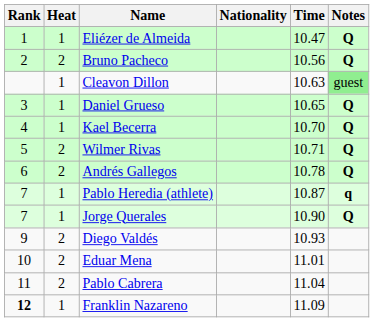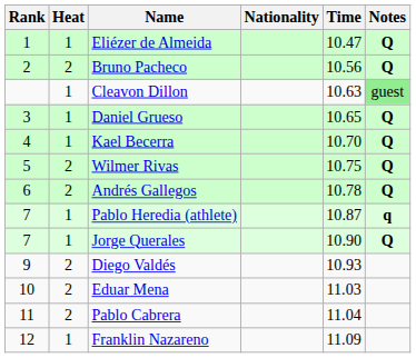 <table class="wikitable sortable" style="text-align:center">
 <tr>
 <th>Rank</th>
 <th>Heat</th>
 <th>Name</th>
 <th>Nationality</th>
 <th>Time</th>
 <th>Notes</th>
 </tr>
 <tr bgcolor=ccffcc>
 <td align=center>1</td>
 <td align=center>1</td>
 <td align=left><a href='#'>Eliézer de Almeida</a></td>
 <td align=left></td>
 <td>10.47</td>
 <td><strong>Q</strong></td>
 </tr>
 <tr bgcolor=ccffcc>
 <td align=center>2</td>
 <td align=center>2</td>
 <td align=left><a href='#'>Bruno Pacheco</a></td>
 <td align=left></td>
 <td>10.56</td>
 <td><strong>Q</strong></td>
 </tr>
 <tr>
 <td align=center></td>
 <td align=center>1</td>
 <td align=left><a href='#'>Cleavon Dillon</a></td>
 <td align=left></td>
 <td>10.63</td>
 <td style="background: lightgreen;">guest</td>
 </tr>
 <tr bgcolor=ccffcc>
 <td align=center>3</td>
 <td align=center>1</td>
 <td align=left><a href='#'>Daniel Grueso</a></td>
 <td align=left></td>
 <td>10.65</td>
 <td><strong>Q</strong></td>
 </tr>
 <tr bgcolor=ccffcc>
 <td align=center>4</td>
 <td align=center>1</td>
 <td align=left><a href='#'>Kael Becerra</a></td>
 <td align=left></td>
 <td>10.70</td>
 <td><strong>Q</strong></td>
 </tr>
 <tr bgcolor=ccffcc>
 <td align=center>5</td>
 <td align=center>2</td>
 <td align=left><a href='#'>Wilmer Rivas</a></td>
 <td align=left></td>
-<td>10.71</td>
+<td>10.75</td>
 <td><strong>Q</strong></td>
 </tr>
 <tr bgcolor=ccffcc>
 <td align=center>6</td>
 <td align=center>2</td>
 <td align=left><a href='#'>Andrés Gallegos</a></td>
 <td align=left></td>
 <td>10.78</td>
 <td><strong>Q</strong></td>
 </tr>
 <tr bgcolor=ddffdd>
 <td align=center>7</td>
 <td align=center>1</td>
 <td align=left><a href='#'>Pablo Heredia (athlete)</a></td>
 <td align=left></td>
 <td>10.87</td>
 <td><strong>q</strong></td>
 </tr>
 <tr bgcolor=ddffdd>
 <td align=center>7</td>
 <td align=center>1</td>
 <td align=left><a href='#'>Jorge Querales</a></td>
 <td align=left></td>
 <td>10.90</td>
 <td><strong>Q</strong></td>
 </tr>
 <tr>
 <td align=center>9</td>
 <td align=center>2</td>
 <td align=left><a href='#'>Diego Valdés</a></td>
 <td align=left></td>
 <td>10.93</td>
 <td></td>
 </tr>
 <tr>
 <td align=center>10</td>
 <td align=center>2</td>
 <td align=left><a href='#'>Eduar Mena</a></td>
 <td align=left></td>
-<td>11.01</td>
+<td>11.03</td>
 <td></td>
 </tr>
 <tr>
 <td align=center>11</td>
 <td align=center>2</td>
 <td align=left><a href='#'>Pablo Cabrera</a></td>
 <td align=left></td>
 <td>11.04</td>
 <td></td>
 </tr>
 <tr>
-<td align=center><strong>12</strong></td>
+<td align=center>12</td>
 <td align=center>1</td>
 <td align=left><a href='#'>Franklin Nazareno</a></td>
 <td align=left></td>
 <td>11.09</td>
 <td></td>
 </tr>
 </table>
